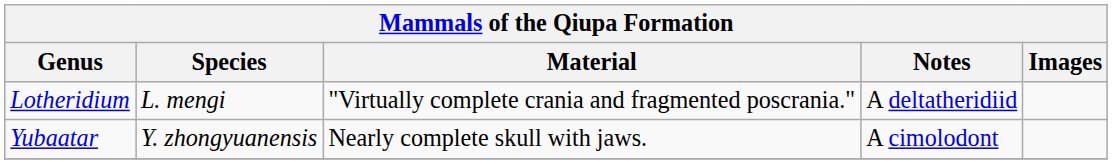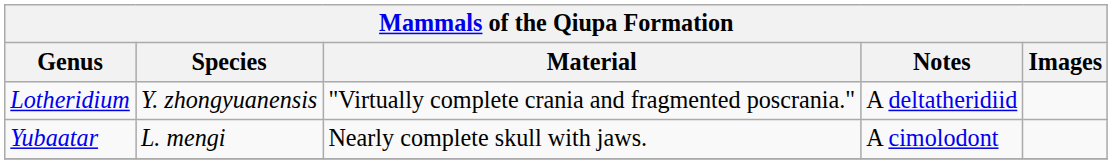 <table class="wikitable" align="center">
 <tr>
 <th colspan="5" align="center"><strong><a href='#'>Mammals</a> of the Qiupa Formation</strong></th>
 </tr>
 <tr>
 <th>Genus</th>
 <th>Species</th>
 <th>Material</th>
 <th>Notes</th>
 <th>Images</th>
 </tr>
 <tr>
 <td><em><a href='#'>Lotheridium</a></em></td>
-<td><em>L. mengi</em></td>
+<td><em>Y. zhongyuanensis</em></td>
 <td>"Virtually complete crania and fragmented poscrania."</td>
 <td>A <a href='#'>deltatheridiid</a></td>
 <td></td>
 </tr>
 <tr>
 <td><em><a href='#'>Yubaatar</a></em></td>
-<td><em>Y. zhongyuanensis</em></td>
+<td><em>L. mengi</em></td>
 <td>Nearly complete skull with jaws.</td>
 <td>A <a href='#'>cimolodont</a></td>
 <td></td>
 </tr>
 <tr>
 </tr>
 </table>
